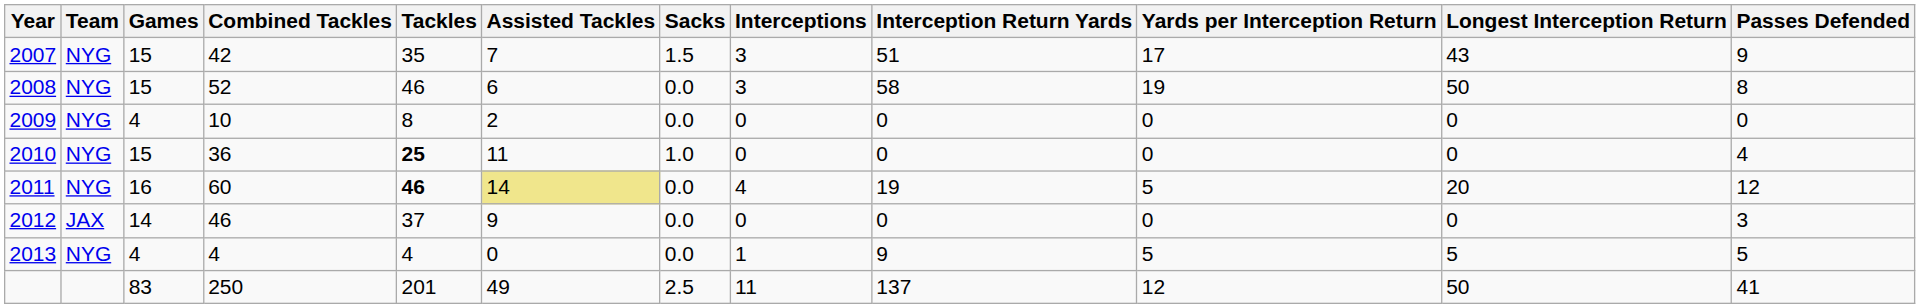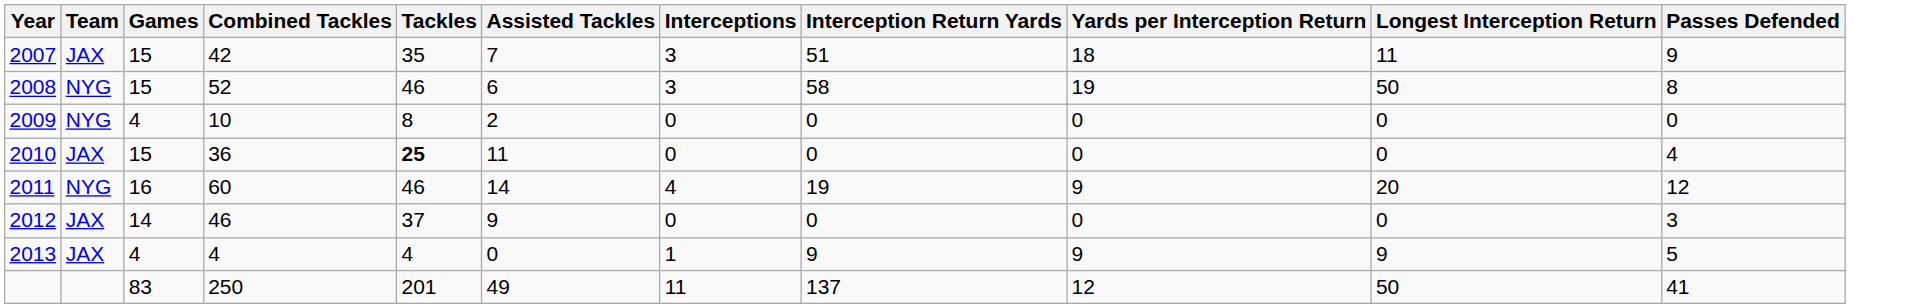 <table class="wikitable">
 <tr>
 <th>Year</th>
 <th>Team</th>
 <th>Games</th>
 <th>Combined Tackles</th>
 <th>Tackles</th>
 <th>Assisted Tackles</th>
-<th>Sacks</th>
 <th>Interceptions</th>
 <th>Interception Return Yards</th>
 <th>Yards per Interception Return</th>
 <th>Longest Interception Return</th>
 <th>Passes Defended</th>
 </tr>
 <tr>
 <td><a href='#'>2007</a></td>
-<td><a href='#'>NYG</a></td>
+<td><a href='#'>JAX</a></td>
 <td>15</td>
 <td>42</td>
 <td>35</td>
 <td>7</td>
-<td>1.5</td>
 <td>3</td>
 <td>51</td>
-<td>17</td>
-<td>43</td>
+<td>18</td>
+<td>11</td>
 <td>9</td>
 </tr>
 <tr>
 <td><a href='#'>2008</a></td>
 <td><a href='#'>NYG</a></td>
 <td>15</td>
 <td>52</td>
 <td>46</td>
 <td>6</td>
-<td>0.0</td>
 <td>3</td>
 <td>58</td>
 <td>19</td>
 <td>50</td>
 <td>8</td>
 </tr>
 <tr>
 <td><a href='#'>2009</a></td>
 <td><a href='#'>NYG</a></td>
 <td>4</td>
 <td>10</td>
 <td>8</td>
 <td>2</td>
-<td>0.0</td>
 <td>0</td>
 <td>0</td>
 <td>0</td>
 <td>0</td>
 <td>0</td>
 </tr>
 <tr>
 <td><a href='#'>2010</a></td>
-<td><a href='#'>NYG</a></td>
+<td><a href='#'>JAX</a></td>
 <td>15</td>
 <td>36</td>
 <td><strong>25</strong></td>
 <td>11</td>
-<td>1.0</td>
 <td>0</td>
 <td>0</td>
 <td>0</td>
 <td>0</td>
 <td>4</td>
 </tr>
 <tr>
 <td><a href='#'>2011</a></td>
 <td><a href='#'>NYG</a></td>
 <td>16</td>
 <td>60</td>
-<td><strong>46</strong></td>
-<td style="background: khaki;">14</td>
-<td>0.0</td>
+<td>46</td>
+<td>14</td>
 <td>4</td>
 <td>19</td>
-<td>5</td>
+<td>9</td>
 <td>20</td>
 <td>12</td>
 </tr>
 <tr>
 <td><a href='#'>2012</a></td>
 <td><a href='#'>JAX</a></td>
 <td>14</td>
 <td>46</td>
 <td>37</td>
 <td>9</td>
-<td>0.0</td>
 <td>0</td>
 <td>0</td>
 <td>0</td>
 <td>0</td>
 <td>3</td>
 </tr>
 <tr>
 <td><a href='#'>2013</a></td>
-<td><a href='#'>NYG</a></td>
+<td><a href='#'>JAX</a></td>
 <td>4</td>
 <td>4</td>
 <td>4</td>
 <td>0</td>
-<td>0.0</td>
 <td>1</td>
 <td>9</td>
-<td>5</td>
-<td>5</td>
+<td>9</td>
+<td>9</td>
 <td>5</td>
 </tr>
 <tr>
 <td></td>
 <td></td>
 <td>83</td>
 <td>250</td>
 <td>201</td>
 <td>49</td>
-<td>2.5</td>
 <td>11</td>
 <td>137</td>
 <td>12</td>
 <td>50</td>
 <td>41</td>
 </tr>
 </table>
